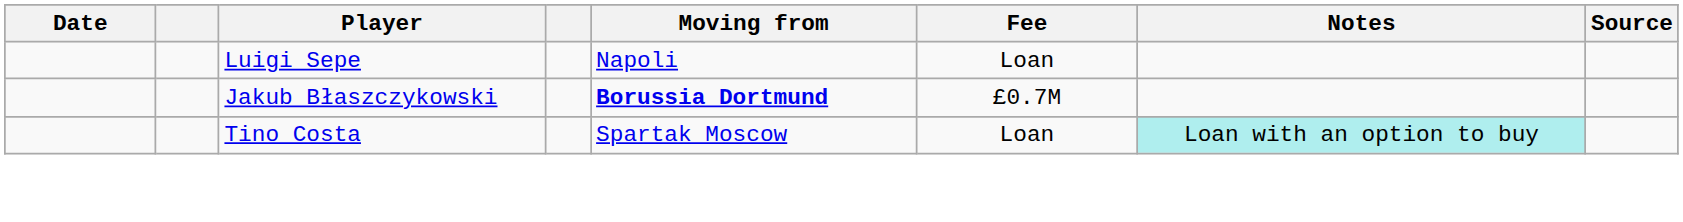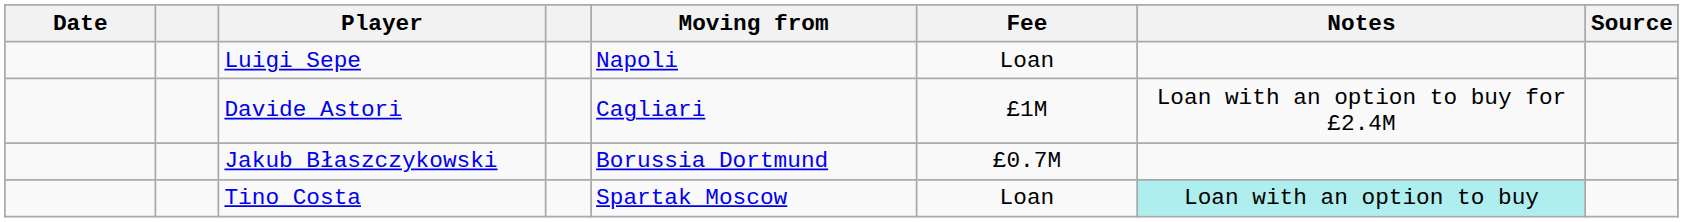 <table class="wikitable sortable">
 <tr>
 <th style="width:80px;">Date</th>
 <th style="width:30px;"></th>
 <th style="width:180px;">Player</th>
 <th style="width:20px;"></th>
 <th style="width:180px;">Moving from</th>
 <th style="width:120px;" class="unsortable">Fee</th>
 <th style="width:250px;" class="unsortable">Notes</th>
 <th style="width:20px;">Source</th>
 </tr>
 <tr>
 <td></td>
 <td align=center></td>
 <td> <a href='#'>Luigi Sepe</a></td>
 <td align=center></td>
 <td> <a href='#'>Napoli</a></td>
 <td align=center>Loan</td>
 <td align=center></td>
 <td></td>
 </tr>
 <tr>
 <td></td>
 <td align=center></td>
+<td> <a href='#'>Davide Astori</a></td>
+<td align=center></td>
+<td> <a href='#'>Cagliari</a></td>
+<td align=center>£1M</td>
+<td align=center>Loan with an option to buy for £2.4M</td>
+<td></td>
+</tr>
+<tr>
+<td></td>
+<td align=center></td>
 <td> <a href='#'>Jakub Błaszczykowski</a></td>
 <td align=center></td>
-<td><strong> <a href='#'>Borussia Dortmund</a></strong></td>
+<td> <a href='#'>Borussia Dortmund</a></td>
 <td align=center>£0.7M</td>
 <td align=center></td>
 <td></td>
 </tr>
 <tr>
 <td></td>
 <td align=center></td>
 <td> <a href='#'>Tino Costa</a></td>
 <td align=center></td>
 <td> <a href='#'>Spartak Moscow</a></td>
 <td align=center>Loan</td>
 <td align=center style="background: paleturquoise;">Loan with an option to buy</td>
 <td></td>
 </tr>
 </table>
